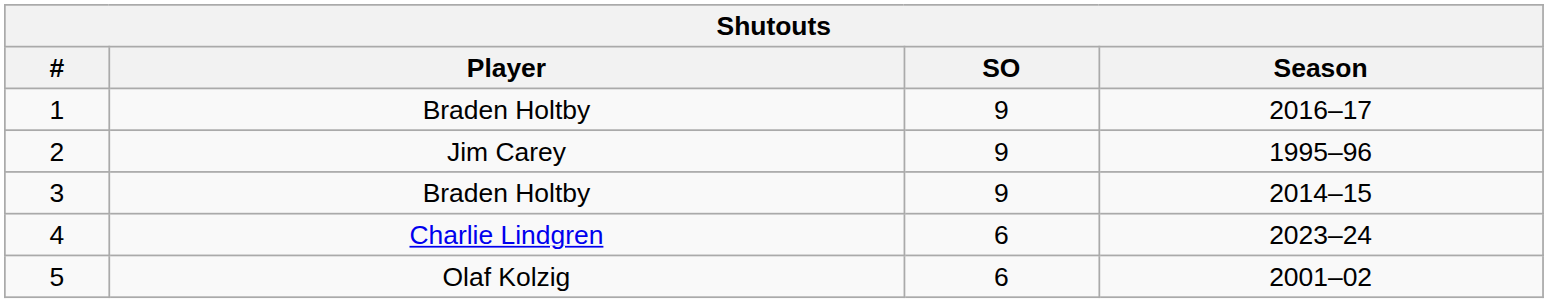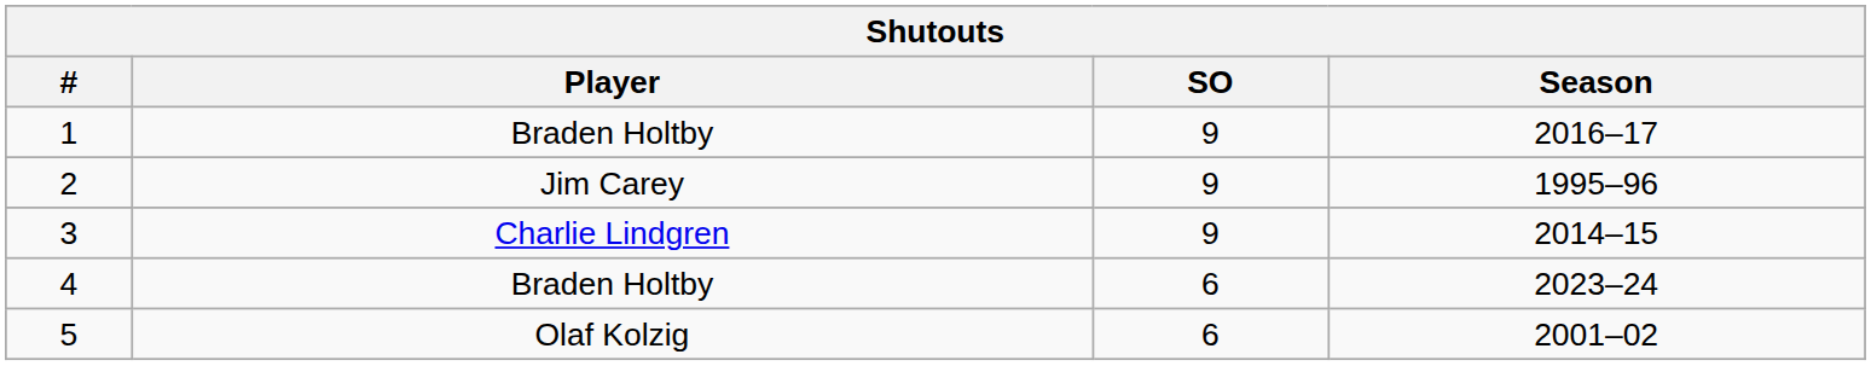 <table class="wikitable" style="text-align: center; font-size: 95%" width="70%">
 <tr>
 <th colspan="4">Shutouts</th>
 </tr>
 <tr>
 <th>#</th>
 <th>Player</th>
 <th>SO</th>
 <th>Season</th>
 </tr>
 <tr>
 <td>1</td>
 <td>Braden Holtby</td>
 <td>9</td>
 <td>2016–17</td>
 </tr>
 <tr>
 <td>2</td>
 <td>Jim Carey</td>
 <td>9</td>
 <td>1995–96</td>
 </tr>
 <tr>
 <td>3</td>
-<td>Braden Holtby</td>
+<td><a href='#'>Charlie Lindgren</a></td>
 <td>9</td>
 <td>2014–15</td>
 </tr>
 <tr>
 <td>4</td>
-<td><a href='#'>Charlie Lindgren</a></td>
+<td>Braden Holtby</td>
 <td>6</td>
 <td>2023–24</td>
 </tr>
 <tr>
 <td>5</td>
 <td>Olaf Kolzig</td>
 <td>6</td>
 <td>2001–02</td>
 </tr>
 </table>
